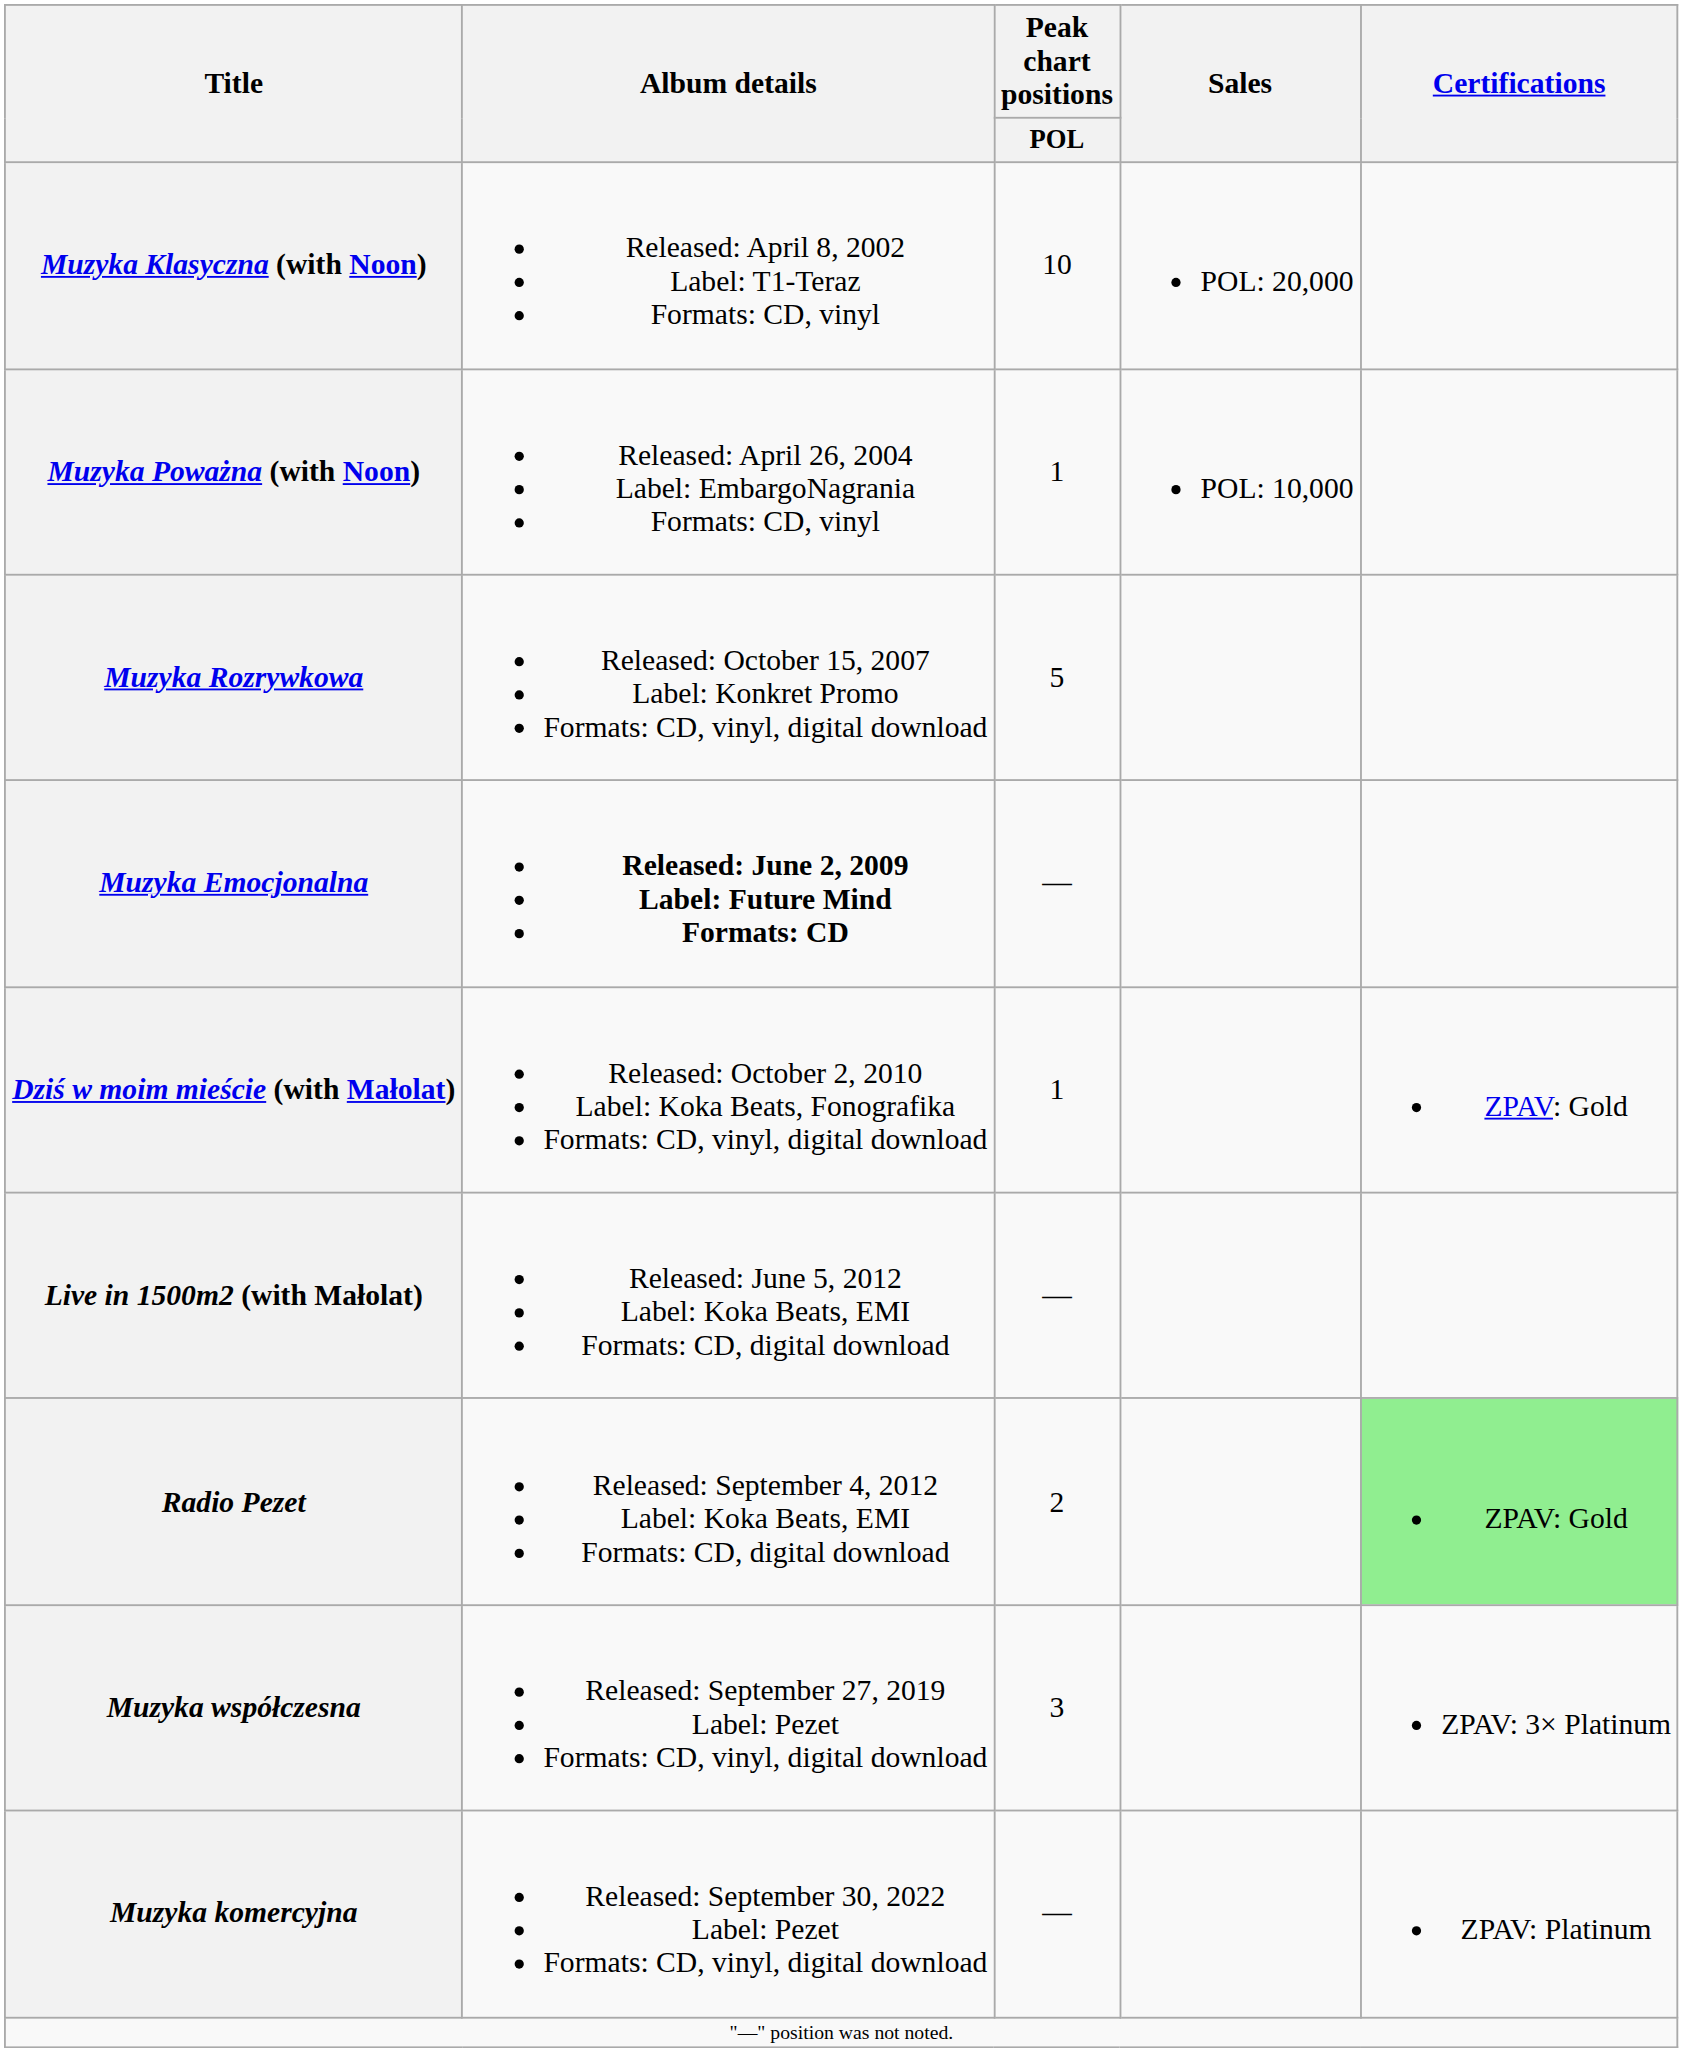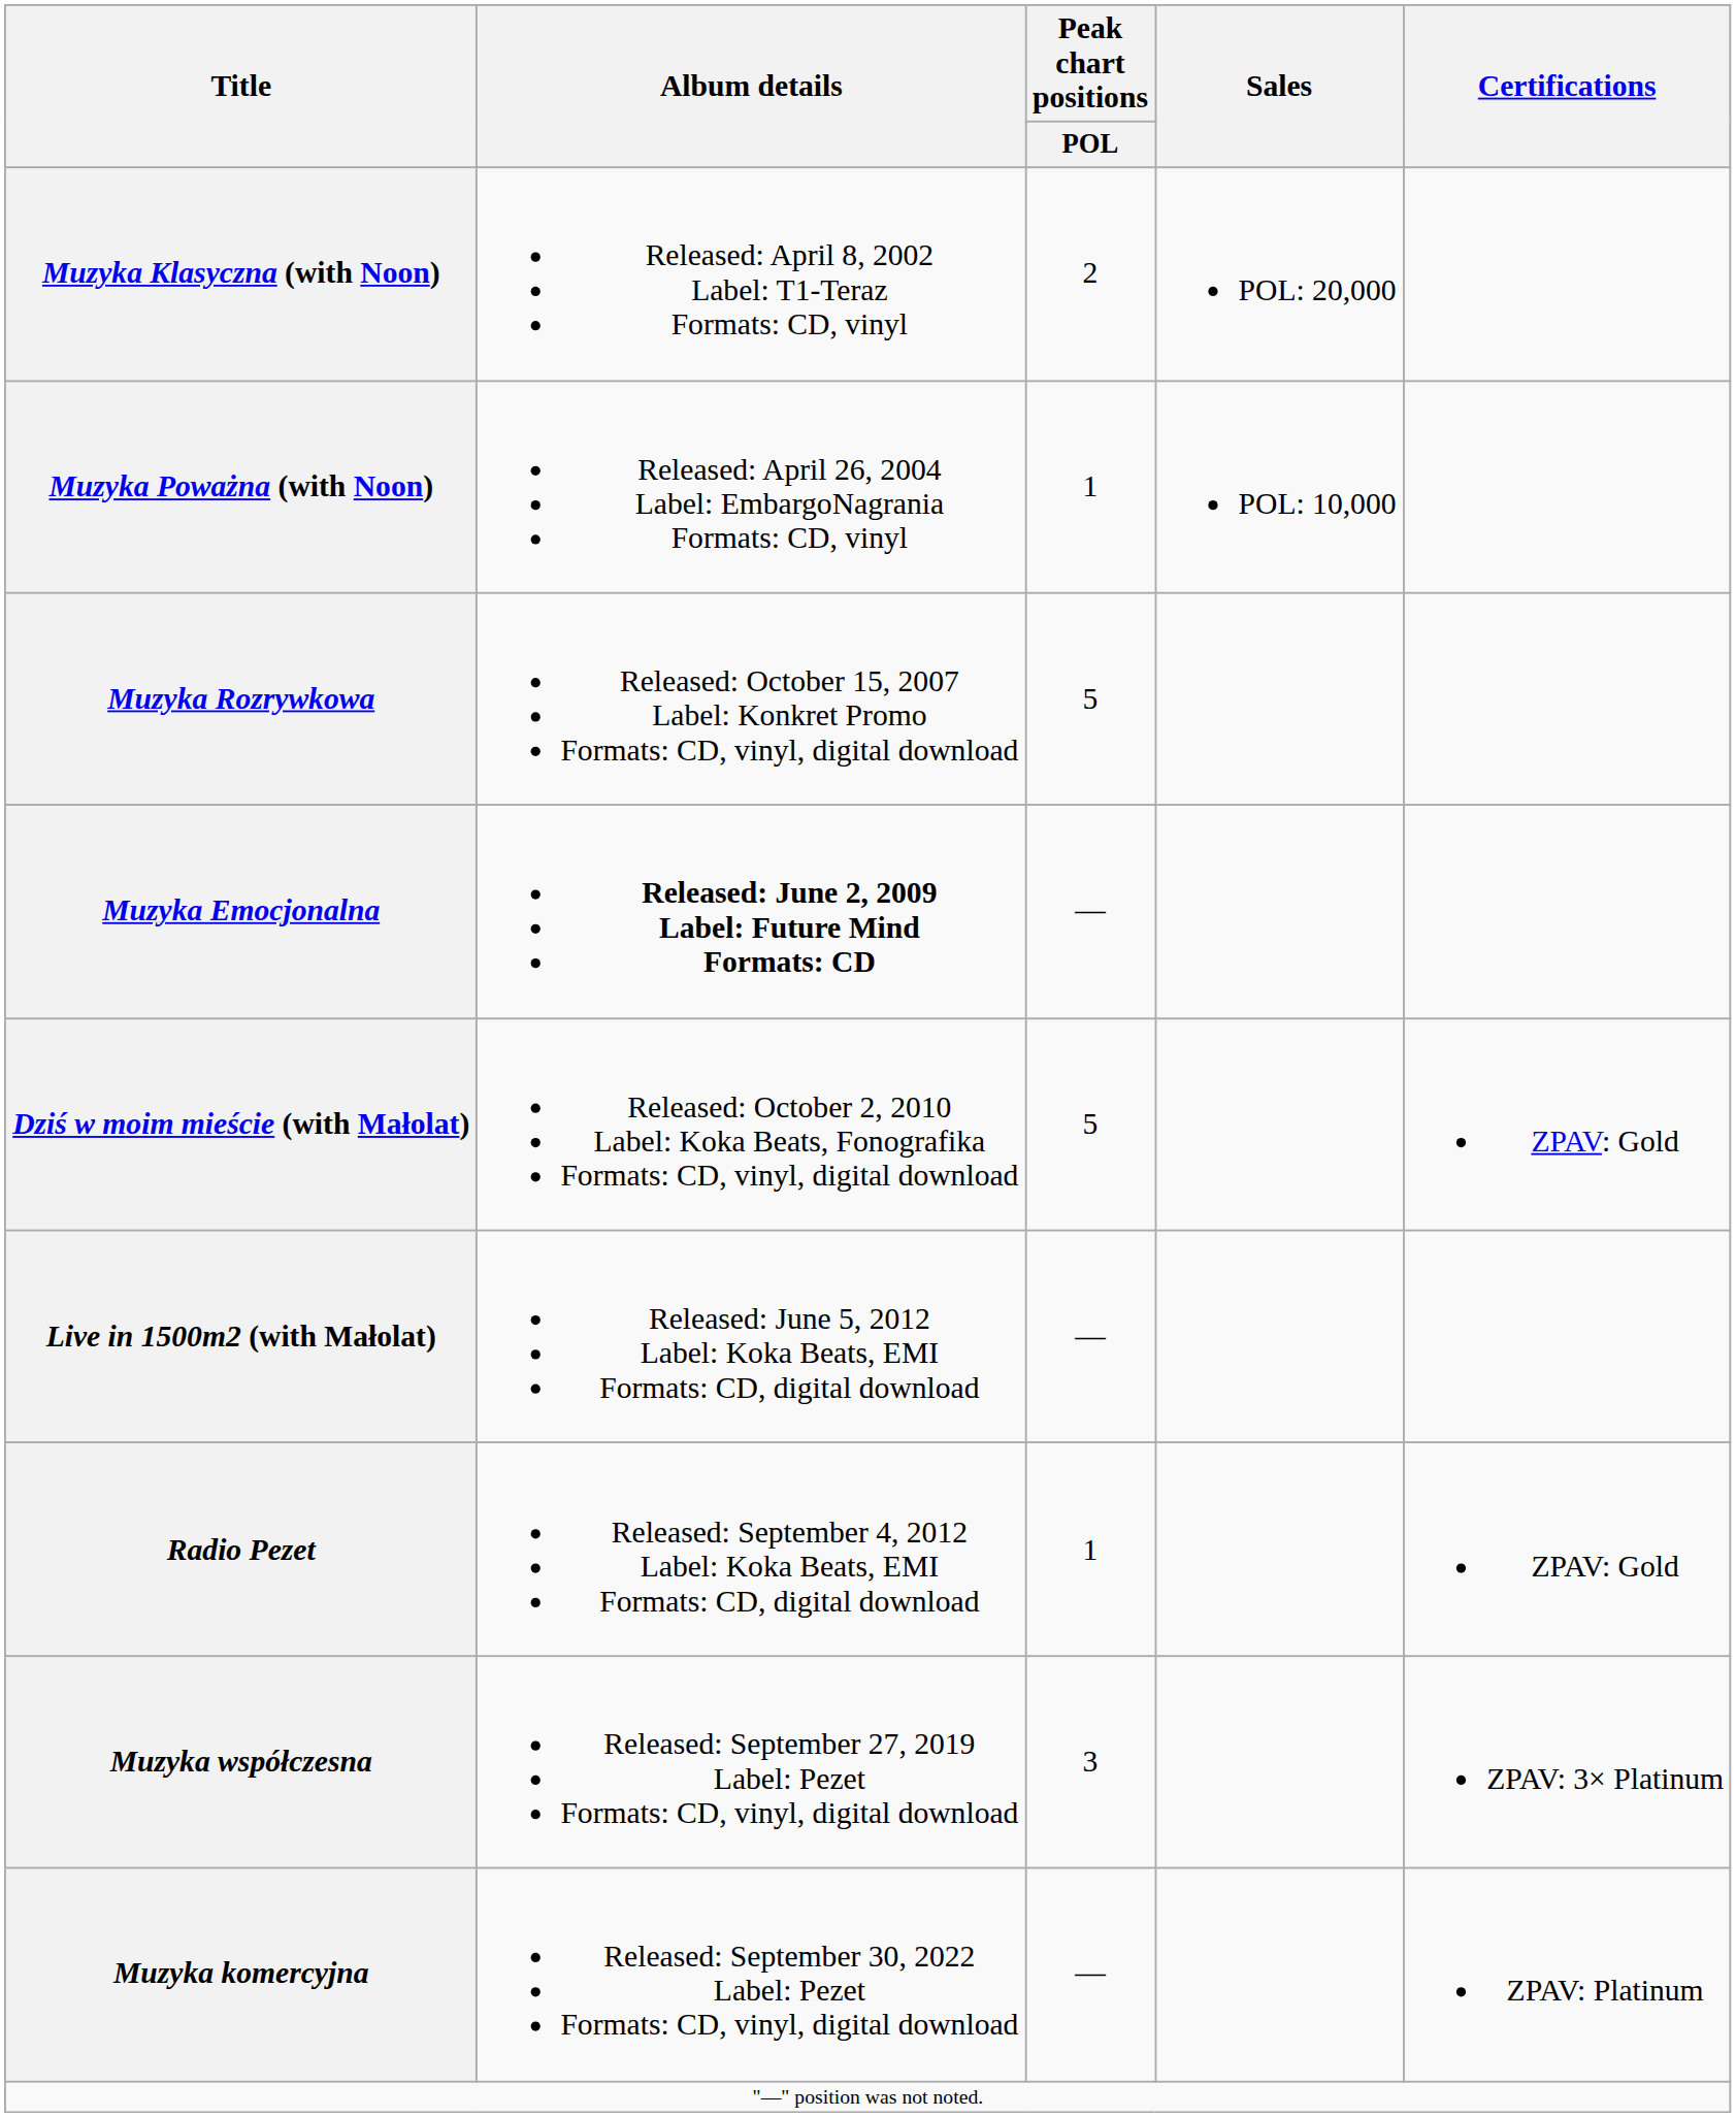 <table class="wikitable plainrowheaders" style="text-align:center;">
 <tr>
 <th scope="col" rowspan="2" style="width:15em;">Title</th>
 <th scope="col" rowspan="2">Album details</th>
 <th scope="col" colspan="1">Peak chart positions</th>
 <th scope="col" rowspan="2">Sales</th>
 <th scope="col" rowspan="2"><a href='#'>Certifications</a></th>
 </tr>
 <tr>
 <th scope="col" style="width:3em;font-size:90%;">POL<br></th>
 </tr>
 <tr>
 <th scope="row"><em><a href='#'>Muzyka Klasyczna</a></em> (with <a href='#'>Noon</a>)</th>
 <td><br><ul><li>Released: April 8, 2002</li><li>Label: T1-Teraz</li><li>Formats: CD, vinyl</li></ul></td>
-<td>10</td>
+<td>2</td>
 <td><br><ul><li>POL: 20,000</li></ul></td>
 <td></td>
 </tr>
 <tr>
 <th scope="row"><em><a href='#'>Muzyka Poważna</a></em> (with <a href='#'>Noon</a>)</th>
 <td><br><ul><li>Released: April 26, 2004</li><li>Label: EmbargoNagrania</li><li>Formats: CD, vinyl</li></ul></td>
 <td>1</td>
 <td><br><ul><li>POL: 10,000</li></ul></td>
 <td></td>
 </tr>
 <tr>
 <th scope="row"><em><a href='#'>Muzyka Rozrywkowa</a></em></th>
 <td><br><ul><li>Released: October 15, 2007</li><li>Label: Konkret Promo</li><li>Formats: CD, vinyl, digital download</li></ul></td>
 <td>5</td>
 <td></td>
 <td></td>
 </tr>
 <tr>
 <th scope="row"><em><a href='#'>Muzyka Emocjonalna</a></em></th>
 <td><strong><br><ul><li>Released: June 2, 2009</li><li>Label: Future Mind</li><li>Formats: CD</li></ul></strong></td>
 <td>—</td>
 <td></td>
 <td></td>
 </tr>
 <tr>
 <th scope="row"><em><a href='#'>Dziś w moim mieście</a></em> (with <a href='#'>Małolat</a>)</th>
 <td><br><ul><li>Released: October 2, 2010</li><li>Label: Koka Beats, Fonografika</li><li>Formats: CD, vinyl, digital download</li></ul></td>
-<td>1</td>
+<td>5</td>
 <td></td>
 <td><br><ul><li><a href='#'>ZPAV</a>: Gold</li></ul></td>
 </tr>
 <tr>
 <th scope="row"><em>Live in 1500m2</em> (with Małolat)</th>
 <td><br><ul><li>Released: June 5, 2012</li><li>Label: Koka Beats, EMI</li><li>Formats: CD, digital download</li></ul></td>
 <td>—</td>
 <td></td>
 <td></td>
 </tr>
 <tr>
 <th scope="row"><em>Radio Pezet</em></th>
 <td><br><ul><li>Released: September 4, 2012</li><li>Label: Koka Beats, EMI</li><li>Formats: CD, digital download</li></ul></td>
-<td>2</td>
+<td>1</td>
 <td></td>
-<td style="background: lightgreen;"><br><ul><li>ZPAV: Gold</li></ul></td>
+<td><br><ul><li>ZPAV: Gold</li></ul></td>
 </tr>
 <tr>
 <th scope="row"><em>Muzyka współczesna</em></th>
 <td><br><ul><li>Released: September 27, 2019</li><li>Label: Pezet</li><li>Formats: CD, vinyl, digital download</li></ul></td>
 <td>3</td>
 <td></td>
 <td><br><ul><li>ZPAV: 3× Platinum</li></ul></td>
 </tr>
 <tr>
 <th scope="row"><em>Muzyka komercyjna</em></th>
 <td><br><ul><li>Released: September 30, 2022</li><li>Label: Pezet</li><li>Formats: CD, vinyl, digital download</li></ul></td>
 <td>—</td>
 <td></td>
 <td><br><ul><li>ZPAV: Platinum</li></ul></td>
 </tr>
 <tr>
 <td colspan=10 style=font-size:8pt;>"—" position was not noted.</td>
 </tr>
 </table>
